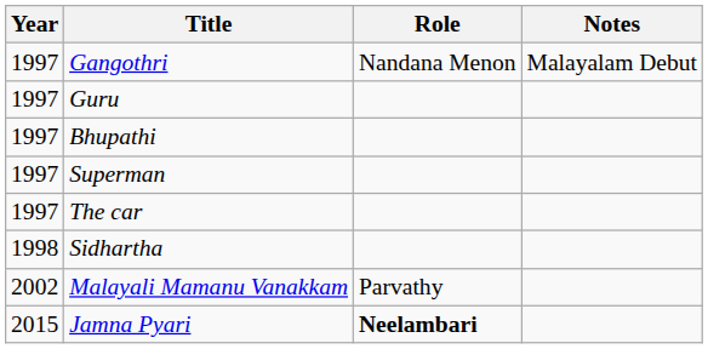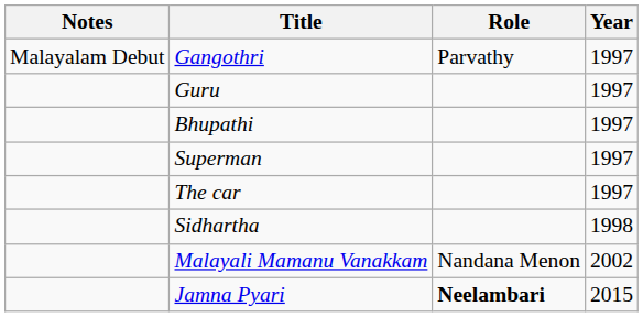 <table class="wikitable sortable">
 <tr>
-<th>Year</th>
+<th>Notes</th>
 <th>Title</th>
 <th>Role</th>
-<th>Notes</th>
+<th>Year</th>
 </tr>
 <tr>
+<td>Malayalam Debut</td>
+<td><em><a href='#'>Gangothri</a></em></td>
+<td>Parvathy</td>
 <td>1997</td>
-<td><em><a href='#'>Gangothri</a></em></td>
-<td>Nandana Menon</td>
-<td>Malayalam Debut</td>
 </tr>
 <tr>
-<td>1997</td>
+<td></td>
 <td><em> Guru </em></td>
 <td></td>
-<td></td>
+<td>1997</td>
 </tr>
 <tr>
-<td>1997</td>
+<td></td>
 <td><em>Bhupathi</em></td>
 <td></td>
-<td></td>
+<td>1997</td>
 </tr>
 <tr>
-<td>1997</td>
+<td></td>
 <td><em>Superman </em></td>
 <td></td>
-<td></td>
+<td>1997</td>
 </tr>
 <tr>
-<td>1997</td>
+<td></td>
 <td><em> The car</em></td>
 <td></td>
-<td></td>
+<td>1997</td>
 </tr>
 <tr>
-<td>1998</td>
+<td></td>
 <td><em> Sidhartha</em></td>
 <td></td>
-<td></td>
+<td>1998</td>
 </tr>
 <tr>
+<td></td>
+<td><em><a href='#'>Malayali Mamanu Vanakkam</a></em></td>
+<td>Nandana Menon</td>
 <td>2002</td>
-<td><em><a href='#'>Malayali Mamanu Vanakkam</a></em></td>
-<td>Parvathy</td>
-<td></td>
 </tr>
 <tr>
-<td>2015</td>
+<td></td>
 <td><em><a href='#'>Jamna Pyari</a></em></td>
 <td><strong>Neelambari</strong></td>
-<td></td>
+<td>2015</td>
 </tr>
 </table>
